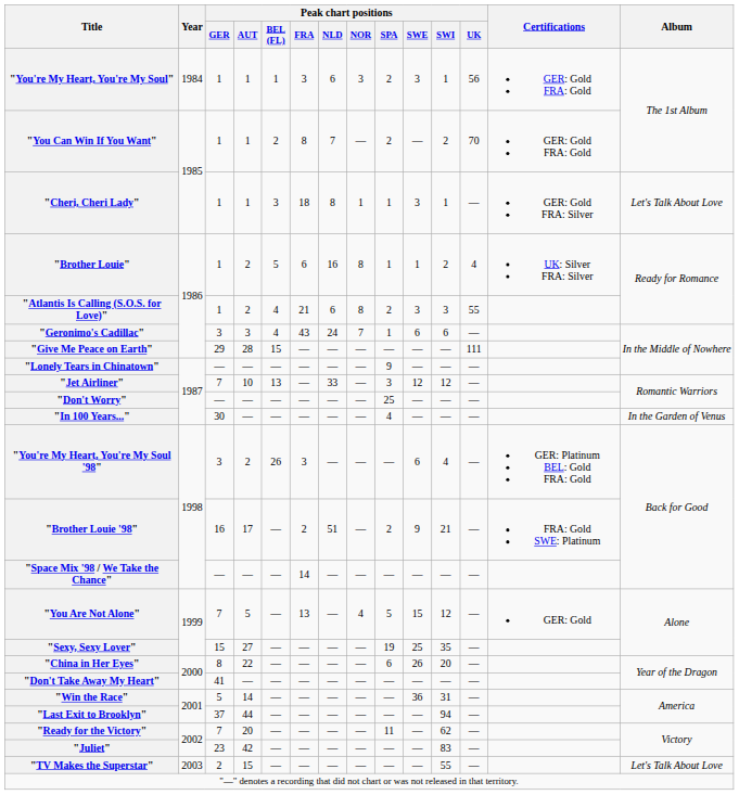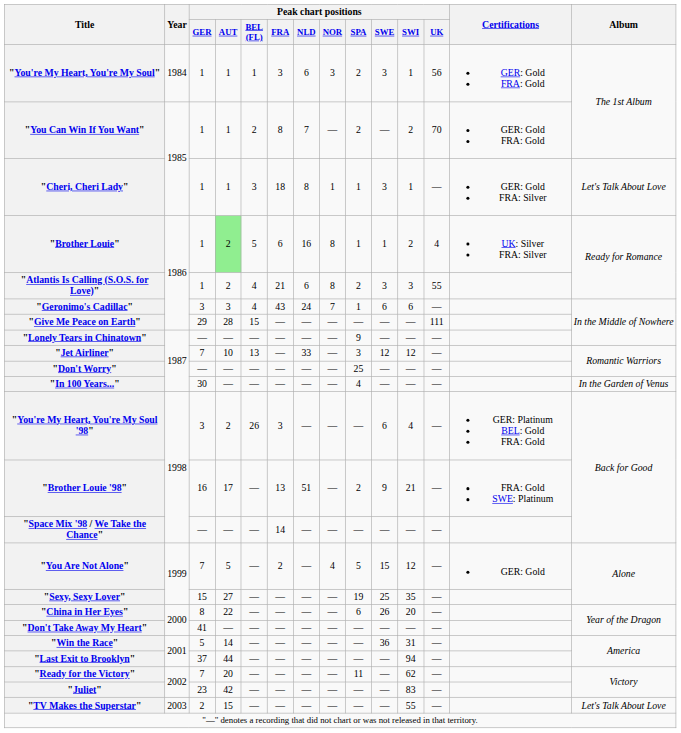 <table class="wikitable plainrowheaders" style="text-align:center;">
 <tr>
 <th scope="col" rowspan="2" style="width:16em;">Title</th>
 <th scope="col" rowspan="2">Year</th>
 <th scope="col" colspan="10">Peak chart positions</th>
 <th scope="col" rowspan="2" style="width:12em;"><a href='#'>Certifications</a></th>
 <th scope="col" rowspan="2">Album</th>
 </tr>
 <tr>
 <th scope="col" style="width:2.5em;font-size:90%;"><a href='#'>GER</a><br></th>
 <th scope="col" style="width:2.5em;font-size:90%;"><a href='#'>AUT</a><br></th>
 <th scope="col" style="width:2.5em;font-size:90%;"><a href='#'>BEL<br>(FL)</a><br></th>
 <th scope="col" style="width:2.5em;font-size:90%;"><a href='#'>FRA</a><br></th>
 <th scope="col" style="width:2.5em;font-size:90%;"><a href='#'>NLD</a><br></th>
 <th scope="col" style="width:2.5em;font-size:90%;"><a href='#'>NOR</a><br></th>
 <th scope="col" style="width:2.5em;font-size:90%;"><a href='#'>SPA</a><br></th>
 <th scope="col" style="width:2.5em;font-size:90%;"><a href='#'>SWE</a><br></th>
 <th scope="col" style="width:2.5em;font-size:90%;"><a href='#'>SWI</a><br></th>
 <th scope="col" style="width:2.5em;font-size:90%;"><a href='#'>UK</a><br></th>
 </tr>
 <tr>
 <th scope="row">"<a href='#'>You're My Heart, You're My Soul</a>"</th>
 <td>1984</td>
 <td>1</td>
 <td>1</td>
 <td>1</td>
 <td>3</td>
 <td>6</td>
 <td>3</td>
 <td>2</td>
 <td>3</td>
 <td>1</td>
 <td>56</td>
 <td><br><ul><li><a href='#'>GER</a>: Gold</li><li><a href='#'>FRA</a>: Gold</li></ul></td>
 <td rowspan="2"><em>The 1st Album</em></td>
 </tr>
 <tr>
 <th scope="row">"<a href='#'>You Can Win If You Want</a>"</th>
 <td rowspan="2">1985</td>
 <td>1</td>
 <td>1</td>
 <td>2</td>
 <td>8</td>
 <td>7</td>
 <td>—</td>
 <td>2</td>
 <td>—</td>
 <td>2</td>
 <td>70</td>
 <td><br><ul><li>GER: Gold</li><li>FRA: Gold</li></ul></td>
 </tr>
 <tr>
 <th scope="row">"<a href='#'>Cheri, Cheri Lady</a>"</th>
 <td>1</td>
 <td>1</td>
 <td>3</td>
 <td>18</td>
 <td>8</td>
 <td>1</td>
 <td>1</td>
 <td>3</td>
 <td>1</td>
 <td>—</td>
 <td><br><ul><li>GER: Gold</li><li>FRA: Silver</li></ul></td>
 <td><em>Let's Talk About Love</em></td>
 </tr>
 <tr>
 <th scope="row">"<a href='#'>Brother Louie</a>"</th>
 <td rowspan="4">1986</td>
 <td>1</td>
-<td>2</td>
+<td style="background: lightgreen;">2</td>
 <td>5</td>
 <td>6</td>
 <td>16</td>
 <td>8</td>
 <td>1</td>
 <td>1</td>
 <td>2</td>
 <td>4</td>
 <td><br><ul><li><a href='#'>UK</a>: Silver</li><li>FRA: Silver</li></ul></td>
 <td rowspan="2"><em>Ready for Romance</em></td>
 </tr>
 <tr>
 <th scope="row">"<a href='#'>Atlantis Is Calling (S.O.S. for Love)</a>"</th>
 <td>1</td>
 <td>2</td>
 <td>4</td>
 <td>21</td>
 <td>6</td>
 <td>8</td>
 <td>2</td>
 <td>3</td>
 <td>3</td>
 <td>55</td>
 <td></td>
 </tr>
 <tr>
 <th scope="row">"<a href='#'>Geronimo's Cadillac</a>"</th>
 <td>3</td>
 <td>3</td>
 <td>4</td>
 <td>43</td>
 <td>24</td>
 <td>7</td>
 <td>1</td>
 <td>6</td>
 <td>6</td>
 <td>—</td>
 <td></td>
 <td rowspan="3"><em>In the Middle of Nowhere</em></td>
 </tr>
 <tr>
 <th scope="row">"<a href='#'>Give Me Peace on Earth</a>"</th>
 <td>29</td>
 <td>28</td>
 <td>15</td>
 <td>—</td>
 <td>—</td>
 <td>—</td>
 <td>—</td>
 <td>—</td>
 <td>—</td>
 <td>111</td>
 <td></td>
 </tr>
 <tr>
 <th scope="row">"<a href='#'>Lonely Tears in Chinatown</a>"<br></th>
 <td rowspan="4">1987</td>
 <td>—</td>
 <td>—</td>
 <td>—</td>
 <td>—</td>
 <td>—</td>
 <td>—</td>
 <td>9</td>
 <td>—</td>
 <td>—</td>
 <td>—</td>
 </tr>
 <tr>
 <th scope="row">"<a href='#'>Jet Airliner</a>"</th>
 <td>7</td>
 <td>10</td>
 <td>13</td>
 <td>—</td>
 <td>33</td>
 <td>—</td>
 <td>3</td>
 <td>12</td>
 <td>12</td>
 <td>—</td>
 <td></td>
 <td rowspan="2"><em>Romantic Warriors</em></td>
 </tr>
 <tr>
 <th scope="row">"<a href='#'>Don't Worry</a>"<br></th>
 <td>—</td>
 <td>—</td>
 <td>—</td>
 <td>—</td>
 <td>—</td>
 <td>—</td>
 <td>25</td>
 <td>—</td>
 <td>—</td>
 <td>—</td>
 </tr>
 <tr>
 <th scope="row">"<a href='#'>In 100 Years...</a>"</th>
 <td>30</td>
 <td>—</td>
 <td>—</td>
 <td>—</td>
 <td>—</td>
 <td>—</td>
 <td>4</td>
 <td>—</td>
 <td>—</td>
 <td>—</td>
 <td></td>
 <td><em>In the Garden of Venus</em></td>
 </tr>
 <tr>
 <th scope="row">"<a href='#'>You're My Heart, You're My Soul '98</a>"</th>
 <td rowspan="3">1998</td>
 <td>3</td>
 <td>2</td>
 <td>26</td>
 <td>3</td>
 <td>—</td>
 <td>—</td>
 <td>—</td>
 <td>6</td>
 <td>4</td>
 <td>—</td>
 <td><br><ul><li>GER: Platinum</li><li><a href='#'>BEL</a>: Gold</li><li>FRA: Gold</li></ul></td>
 <td rowspan="3"><em>Back for Good</em></td>
 </tr>
 <tr>
 <th scope="row">"<a href='#'>Brother Louie '98</a>"</th>
 <td>16</td>
 <td>17</td>
 <td>—</td>
-<td>2</td>
+<td>13</td>
 <td>51</td>
 <td>—</td>
 <td>2</td>
 <td>9</td>
 <td>21</td>
 <td>—</td>
 <td><br><ul><li>FRA: Gold</li><li><a href='#'>SWE</a>: Platinum</li></ul></td>
 </tr>
 <tr>
 <th scope="row">"<a href='#'>Space Mix '98</a> / <a href='#'>We Take the Chance</a>"</th>
 <td>—</td>
 <td>—</td>
 <td>—</td>
 <td>14</td>
 <td>—</td>
 <td>—</td>
 <td>—</td>
 <td>—</td>
 <td>—</td>
 <td>—</td>
 </tr>
 <tr>
 <th scope="row">"<a href='#'>You Are Not Alone</a>"</th>
 <td rowspan="2">1999</td>
 <td>7</td>
 <td>5</td>
 <td>—</td>
-<td>13</td>
+<td>2</td>
 <td>—</td>
 <td>4</td>
 <td>5</td>
 <td>15</td>
 <td>12</td>
 <td>—</td>
 <td><br><ul><li>GER: Gold</li></ul></td>
 <td rowspan="2"><em>Alone</em></td>
 </tr>
 <tr>
 <th scope="row">"<a href='#'>Sexy, Sexy Lover</a>"</th>
 <td>15</td>
 <td>27</td>
 <td>—</td>
 <td>—</td>
 <td>—</td>
 <td>—</td>
 <td>19</td>
 <td>25</td>
 <td>35</td>
 <td>—</td>
 <td></td>
 </tr>
 <tr>
 <th scope="row">"<a href='#'>China in Her Eyes</a>"</th>
 <td rowspan="2">2000</td>
 <td>8</td>
 <td>22</td>
 <td>—</td>
 <td>—</td>
 <td>—</td>
 <td>—</td>
 <td>6</td>
 <td>26</td>
 <td>20</td>
 <td>—</td>
 <td></td>
 <td rowspan="2"><em>Year of the Dragon</em></td>
 </tr>
 <tr>
 <th scope="row">"<a href='#'>Don't Take Away My Heart</a>"</th>
 <td>41</td>
 <td>—</td>
 <td>—</td>
 <td>—</td>
 <td>—</td>
 <td>—</td>
 <td>—</td>
 <td>—</td>
 <td>—</td>
 <td>—</td>
 <td></td>
 </tr>
 <tr>
 <th scope="row">"<a href='#'>Win the Race</a>"</th>
 <td rowspan="2">2001</td>
 <td>5</td>
 <td>14</td>
 <td>—</td>
 <td>—</td>
 <td>—</td>
 <td>—</td>
 <td>—</td>
 <td>36</td>
 <td>31</td>
 <td>—</td>
 <td></td>
 <td rowspan="2"><em>America</em></td>
 </tr>
 <tr>
 <th scope="row">"<a href='#'>Last Exit to Brooklyn</a>"</th>
 <td>37</td>
 <td>44</td>
 <td>—</td>
 <td>—</td>
 <td>—</td>
 <td>—</td>
 <td>—</td>
 <td>—</td>
 <td>94</td>
 <td>—</td>
 <td></td>
 </tr>
 <tr>
 <th scope="row">"<a href='#'>Ready for the Victory</a>"</th>
 <td rowspan="2">2002</td>
 <td>7</td>
 <td>20</td>
 <td>—</td>
 <td>—</td>
 <td>—</td>
 <td>—</td>
 <td>11</td>
 <td>—</td>
 <td>62</td>
 <td>—</td>
 <td></td>
 <td rowspan="2"><em>Victory</em></td>
 </tr>
 <tr>
 <th scope="row">"<a href='#'>Juliet</a>"</th>
 <td>23</td>
 <td>42</td>
 <td>—</td>
 <td>—</td>
 <td>—</td>
 <td>—</td>
 <td>—</td>
 <td>—</td>
 <td>83</td>
 <td>—</td>
 <td></td>
 </tr>
 <tr>
 <th scope="row">"<a href='#'>TV Makes the Superstar</a>"</th>
 <td>2003</td>
 <td>2</td>
 <td>15</td>
 <td>—</td>
 <td>—</td>
 <td>—</td>
 <td>—</td>
 <td>—</td>
 <td>—</td>
 <td>55</td>
 <td>—</td>
 <td></td>
 <td><em>Let's Talk About Love</em></td>
 </tr>
 <tr>
 <td colspan="15" style="font-size:90%">"—" denotes a recording that did not chart or was not released in that territory.</td>
 </tr>
 </table>
